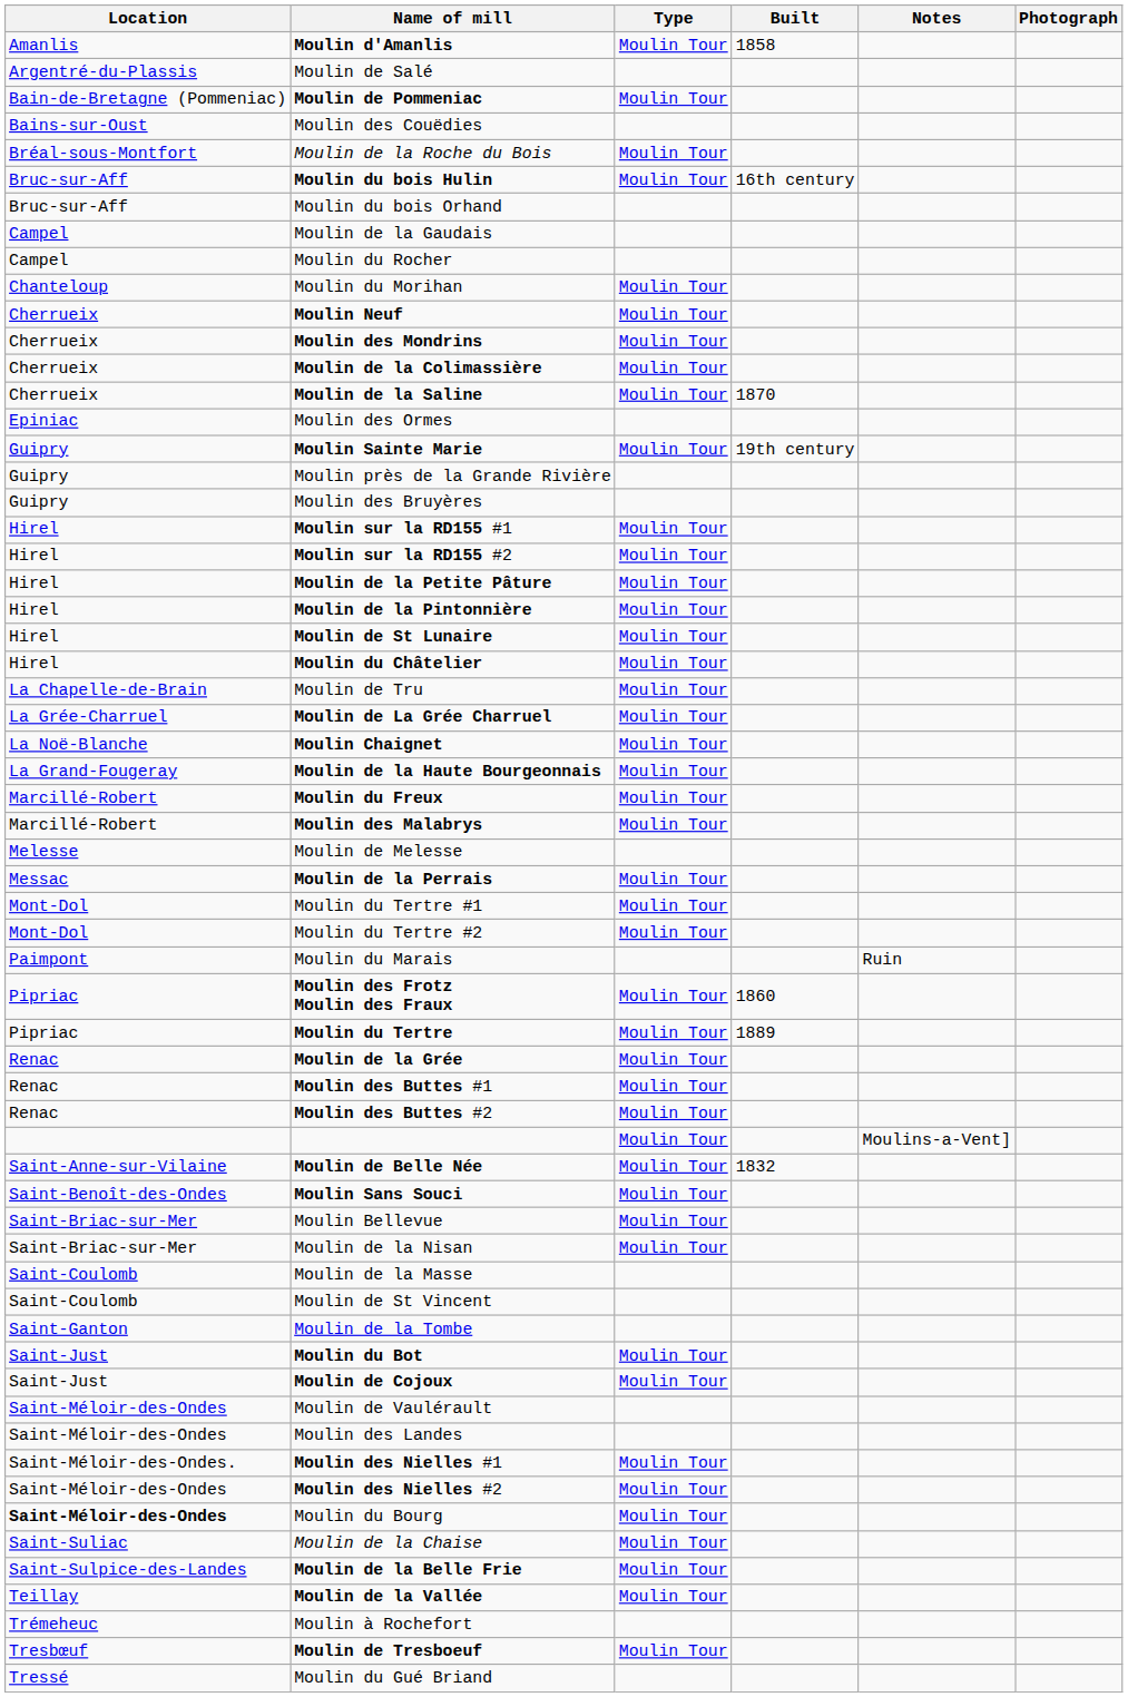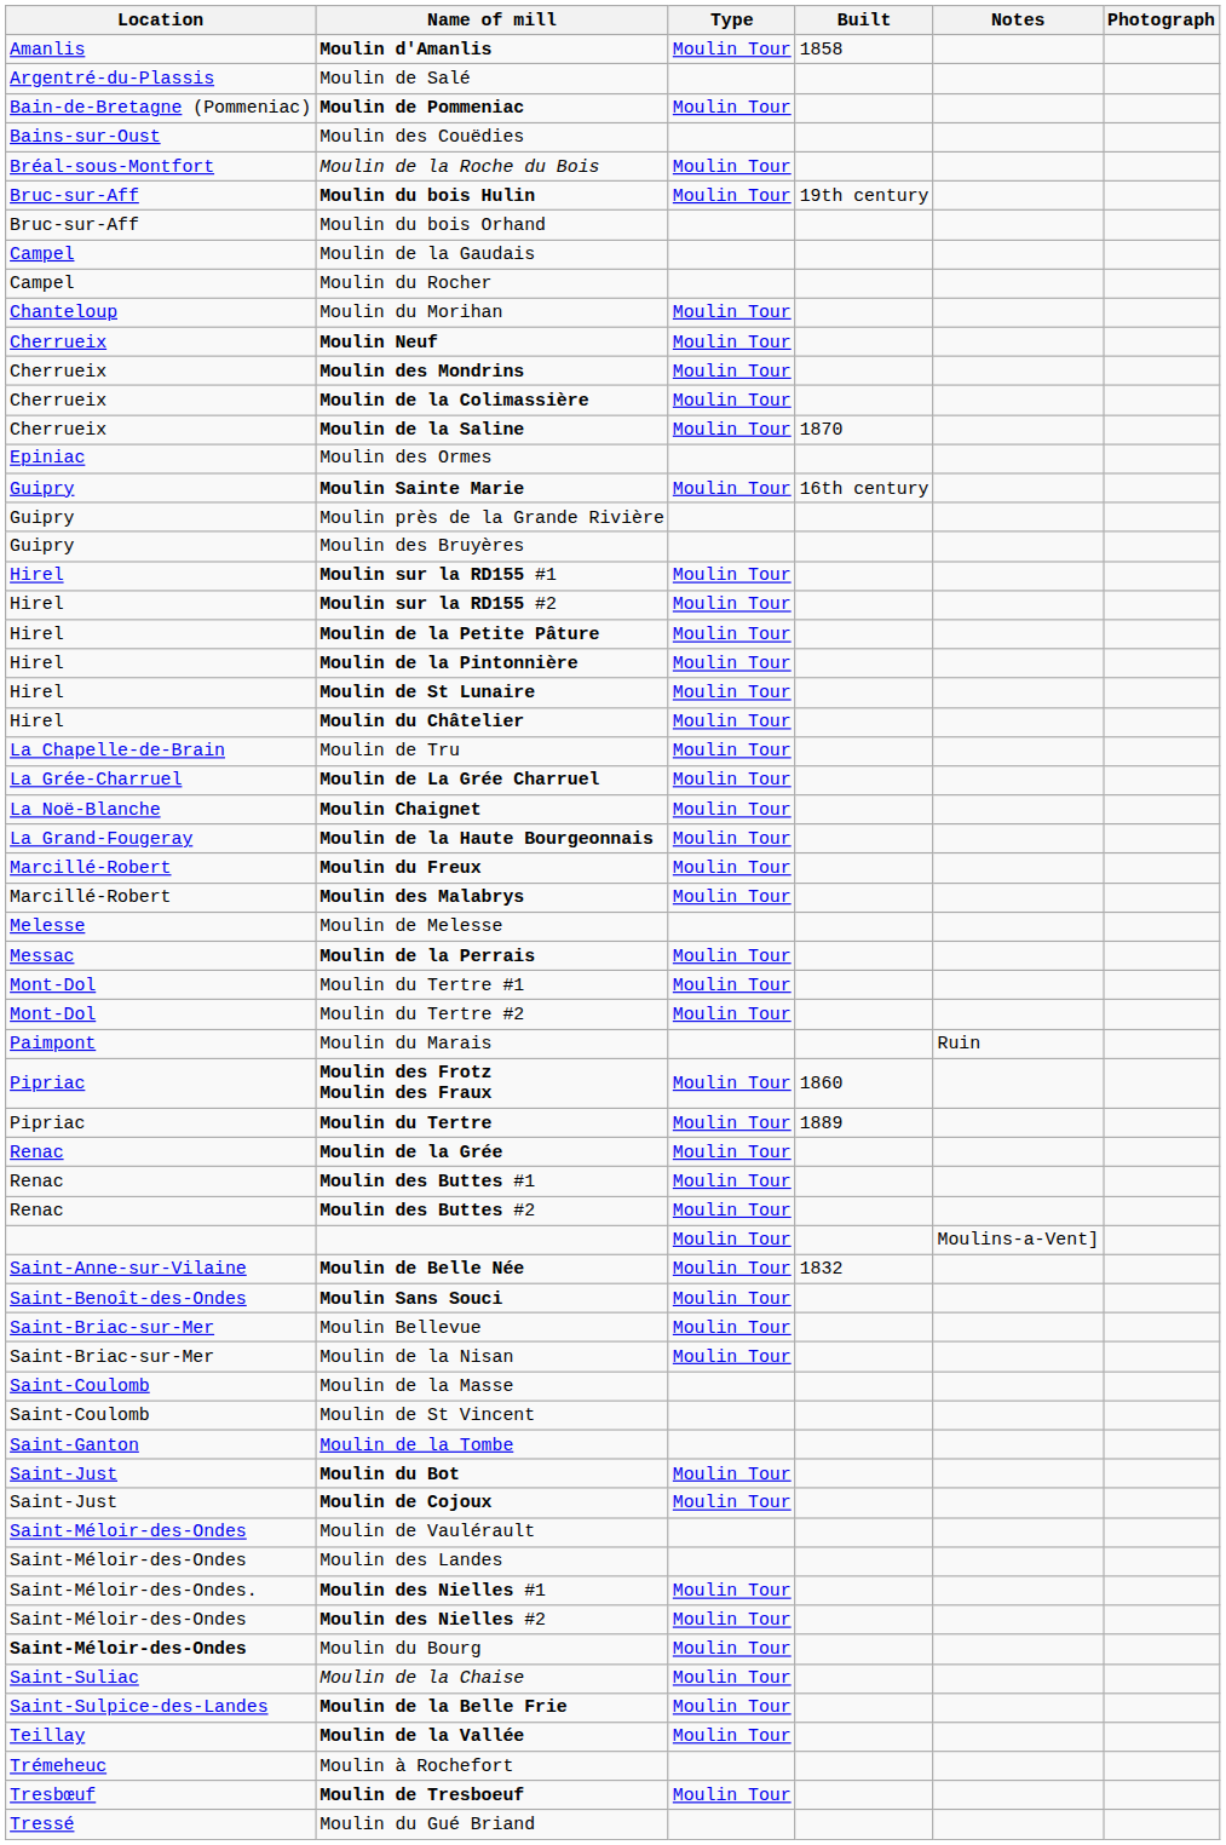 <table class="wikitable">
 <tr>
 <th>Location</th>
 <th>Name of mill</th>
 <th>Type</th>
 <th>Built</th>
 <th>Notes</th>
 <th>Photograph</th>
 </tr>
 <tr>
 <td><a href='#'>Amanlis</a></td>
 <td><strong>Moulin d'Amanlis</strong></td>
 <td><a href='#'>Moulin Tour</a></td>
 <td>1858</td>
 <td> </td>
 <td></td>
 </tr>
 <tr>
 <td><a href='#'>Argentré-du-Plassis</a></td>
 <td>Moulin de Salé</td>
 <td></td>
 <td></td>
 <td></td>
 <td></td>
 </tr>
 <tr>
 <td><a href='#'>Bain-de-Bretagne</a> (Pommeniac)</td>
 <td><strong>Moulin de Pommeniac</strong></td>
 <td><a href='#'>Moulin Tour</a></td>
 <td></td>
 <td> </td>
 <td></td>
 </tr>
 <tr>
 <td><a href='#'>Bains-sur-Oust</a></td>
 <td>Moulin des Couëdies</td>
 <td></td>
 <td></td>
 <td></td>
 <td></td>
 </tr>
 <tr>
 <td><a href='#'>Bréal-sous-Montfort</a></td>
 <td><em>Moulin de la Roche du Bois</em></td>
 <td><a href='#'>Moulin Tour</a></td>
 <td></td>
 <td> </td>
 <td></td>
 </tr>
 <tr>
 <td><a href='#'>Bruc-sur-Aff</a></td>
 <td><strong>Moulin du bois Hulin</strong></td>
 <td><a href='#'>Moulin Tour</a></td>
-<td>16th century</td>
+<td>19th century</td>
 <td> </td>
 <td></td>
 </tr>
 <tr>
 <td>Bruc-sur-Aff</td>
 <td>Moulin du bois Orhand</td>
 <td></td>
 <td></td>
 <td></td>
 <td></td>
 </tr>
 <tr>
 <td><a href='#'>Campel</a></td>
 <td>Moulin de la Gaudais</td>
 <td></td>
 <td></td>
 <td></td>
 <td></td>
 </tr>
 <tr>
 <td>Campel</td>
 <td>Moulin du Rocher</td>
 <td></td>
 <td></td>
 <td></td>
 <td></td>
 </tr>
 <tr>
 <td><a href='#'>Chanteloup</a></td>
 <td>Moulin du Morihan</td>
 <td><a href='#'>Moulin Tour</a></td>
 <td></td>
 <td> </td>
 <td></td>
 </tr>
 <tr>
 <td><a href='#'>Cherrueix</a></td>
 <td><strong>Moulin Neuf</strong></td>
 <td><a href='#'>Moulin Tour</a></td>
 <td></td>
 <td> </td>
 <td></td>
 </tr>
 <tr>
 <td>Cherrueix</td>
 <td><strong>Moulin des Mondrins</strong></td>
 <td><a href='#'>Moulin Tour</a></td>
 <td></td>
 <td> </td>
 <td></td>
 </tr>
 <tr>
 <td>Cherrueix</td>
 <td><strong>Moulin de la Colimassière</strong></td>
 <td><a href='#'>Moulin Tour</a></td>
 <td></td>
 <td> </td>
 <td></td>
 </tr>
 <tr>
 <td>Cherrueix</td>
 <td><strong>Moulin de la Saline</strong></td>
 <td><a href='#'>Moulin Tour</a></td>
 <td>1870</td>
 <td> </td>
 <td></td>
 </tr>
 <tr>
 <td><a href='#'>Epiniac</a></td>
 <td>Moulin des Ormes</td>
 <td></td>
 <td></td>
 <td></td>
 <td></td>
 </tr>
 <tr>
 <td><a href='#'>Guipry</a></td>
 <td><strong>Moulin Sainte Marie</strong></td>
 <td><a href='#'>Moulin Tour</a></td>
-<td>19th century</td>
+<td>16th century</td>
 <td> </td>
 <td></td>
 </tr>
 <tr>
 <td>Guipry</td>
 <td>Moulin près de la Grande Rivière</td>
 <td></td>
 <td></td>
 <td></td>
 <td></td>
 </tr>
 <tr>
 <td>Guipry</td>
 <td>Moulin des Bruyères</td>
 <td></td>
 <td></td>
 <td></td>
 <td></td>
 </tr>
 <tr>
 <td><a href='#'>Hirel</a></td>
 <td><strong>Moulin sur la RD155</strong> #1</td>
 <td><a href='#'>Moulin Tour</a></td>
 <td></td>
 <td> </td>
 <td></td>
 </tr>
 <tr>
 <td>Hirel</td>
 <td><strong>Moulin sur la RD155</strong> #2</td>
 <td><a href='#'>Moulin Tour</a></td>
 <td></td>
 <td> </td>
 <td></td>
 </tr>
 <tr>
 <td>Hirel</td>
 <td><strong>Moulin de la Petite Pâture</strong></td>
 <td><a href='#'>Moulin Tour</a></td>
 <td></td>
 <td> </td>
 <td></td>
 </tr>
 <tr>
 <td>Hirel</td>
 <td><strong>Moulin de la Pintonnière</strong></td>
 <td><a href='#'>Moulin Tour</a></td>
 <td></td>
 <td> </td>
 <td></td>
 </tr>
 <tr>
 <td>Hirel</td>
 <td><strong>Moulin de St Lunaire</strong></td>
 <td><a href='#'>Moulin Tour</a></td>
 <td></td>
 <td> </td>
 <td></td>
 </tr>
 <tr>
 <td>Hirel</td>
 <td><strong>Moulin du Châtelier</strong></td>
 <td><a href='#'>Moulin Tour</a></td>
 <td></td>
 <td> </td>
 <td></td>
 </tr>
 <tr>
 <td><a href='#'>La Chapelle-de-Brain</a></td>
 <td>Moulin de Tru</td>
 <td><a href='#'>Moulin Tour</a></td>
 <td></td>
 <td> </td>
 <td></td>
 </tr>
 <tr>
 <td><a href='#'>La Grée-Charruel</a></td>
 <td><strong>Moulin de La Grée Charruel</strong></td>
 <td><a href='#'>Moulin Tour</a></td>
 <td></td>
 <td> </td>
 <td></td>
 </tr>
 <tr>
 <td><a href='#'>La Noë-Blanche</a></td>
 <td><strong>Moulin Chaignet</strong></td>
 <td><a href='#'>Moulin Tour</a></td>
 <td></td>
 <td> </td>
 <td></td>
 </tr>
 <tr>
 <td><a href='#'>La Grand-Fougeray</a></td>
 <td><strong>Moulin de la Haute Bourgeonnais</strong></td>
 <td><a href='#'>Moulin Tour</a></td>
 <td></td>
 <td> </td>
 <td></td>
 </tr>
 <tr>
 <td><a href='#'>Marcillé-Robert</a></td>
 <td><strong>Moulin du Freux</strong></td>
 <td><a href='#'>Moulin Tour</a></td>
 <td></td>
 <td> </td>
 <td></td>
 </tr>
 <tr>
 <td>Marcillé-Robert</td>
 <td><strong>Moulin des Malabrys</strong></td>
 <td><a href='#'>Moulin Tour</a></td>
 <td></td>
 <td> </td>
 <td></td>
 </tr>
 <tr>
 <td><a href='#'>Melesse</a></td>
 <td>Moulin de Melesse</td>
 <td></td>
 <td></td>
 <td></td>
 <td></td>
 </tr>
 <tr>
 <td><a href='#'>Messac</a></td>
 <td><strong>Moulin de la Perrais</strong></td>
 <td><a href='#'>Moulin Tour</a></td>
 <td></td>
 <td> </td>
 <td></td>
 </tr>
 <tr>
 <td><a href='#'>Mont-Dol</a></td>
 <td>Moulin du Tertre #1</td>
 <td><a href='#'>Moulin Tour</a></td>
 <td></td>
 <td> </td>
 <td></td>
 </tr>
 <tr>
 <td><a href='#'>Mont-Dol</a></td>
 <td>Moulin du Tertre #2</td>
 <td><a href='#'>Moulin Tour</a></td>
 <td></td>
 <td> </td>
 <td></td>
 </tr>
 <tr>
 <td><a href='#'>Paimpont</a></td>
 <td>Moulin du Marais</td>
 <td></td>
 <td></td>
 <td>Ruin</td>
 <td></td>
 </tr>
 <tr>
 <td><a href='#'>Pipriac</a></td>
 <td><strong>Moulin des Frotz<br>Moulin des Fraux</strong></td>
 <td><a href='#'>Moulin Tour</a></td>
 <td>1860</td>
 <td> </td>
 <td></td>
 </tr>
 <tr>
 <td>Pipriac</td>
 <td><strong>Moulin du Tertre</strong></td>
 <td><a href='#'>Moulin Tour</a></td>
 <td>1889</td>
 <td> </td>
 <td></td>
 </tr>
 <tr>
 <td><a href='#'>Renac</a></td>
 <td><strong>Moulin de la Grée</strong></td>
 <td><a href='#'>Moulin Tour</a></td>
 <td></td>
 <td> </td>
 <td></td>
 </tr>
 <tr>
 <td>Renac</td>
 <td><strong>Moulin des Buttes</strong> #1</td>
 <td><a href='#'>Moulin Tour</a></td>
 <td></td>
 <td> </td>
 <td></td>
 </tr>
 <tr>
 <td>Renac</td>
 <td><strong>Moulin des Buttes</strong> #2</td>
 <td><a href='#'>Moulin Tour</a></td>
 <td></td>
 <td> </td>
 <td></td>
 </tr>
 <tr>
 <td></td>
 <td></td>
 <td><a href='#'>Moulin Tour</a></td>
 <td></td>
 <td>Moulins-a-Vent] </td>
 <td></td>
 </tr>
 <tr>
 <td><a href='#'>Saint-Anne-sur-Vilaine</a></td>
 <td><strong>Moulin de Belle Née</strong></td>
 <td><a href='#'>Moulin Tour</a></td>
 <td>1832</td>
 <td> </td>
 <td></td>
 </tr>
 <tr>
 <td><a href='#'>Saint-Benoît-des-Ondes</a></td>
 <td><strong>Moulin Sans Souci</strong></td>
 <td><a href='#'>Moulin Tour</a></td>
 <td></td>
 <td> </td>
 <td></td>
 </tr>
 <tr>
 <td><a href='#'>Saint-Briac-sur-Mer</a></td>
 <td>Moulin Bellevue</td>
 <td><a href='#'>Moulin Tour</a></td>
 <td></td>
 <td> </td>
 <td></td>
 </tr>
 <tr>
 <td>Saint-Briac-sur-Mer</td>
 <td>Moulin de la Nisan</td>
 <td><a href='#'>Moulin Tour</a></td>
 <td></td>
 <td> </td>
 <td></td>
 </tr>
 <tr>
 <td><a href='#'>Saint-Coulomb</a></td>
 <td>Moulin de la Masse</td>
 <td></td>
 <td></td>
 <td></td>
 <td></td>
 </tr>
 <tr>
 <td>Saint-Coulomb</td>
 <td>Moulin de St Vincent</td>
 <td></td>
 <td></td>
 <td></td>
 <td></td>
 </tr>
 <tr>
 <td><a href='#'>Saint-Ganton</a></td>
 <td><a href='#'>Moulin de la Tombe</a></td>
 <td></td>
 <td></td>
 <td></td>
 <td></td>
 </tr>
 <tr>
 <td><a href='#'>Saint-Just</a></td>
 <td><strong>Moulin du Bot</strong></td>
 <td><a href='#'>Moulin Tour</a></td>
 <td></td>
 <td> </td>
 <td></td>
 </tr>
 <tr>
 <td>Saint-Just</td>
 <td><strong>Moulin de Cojoux</strong></td>
 <td><a href='#'>Moulin Tour</a></td>
 <td></td>
 <td> </td>
 <td></td>
 </tr>
 <tr>
 <td><a href='#'>Saint-Méloir-des-Ondes</a></td>
 <td>Moulin de Vaulérault</td>
 <td></td>
 <td></td>
 <td></td>
 <td></td>
 </tr>
 <tr>
 <td>Saint-Méloir-des-Ondes</td>
 <td>Moulin des Landes</td>
 <td></td>
 <td></td>
 <td></td>
 <td></td>
 </tr>
 <tr>
 <td>Saint-Méloir-des-Ondes.</td>
 <td><strong>Moulin des Nielles</strong> #1</td>
 <td><a href='#'>Moulin Tour</a></td>
 <td></td>
 <td> </td>
 <td></td>
 </tr>
 <tr>
 <td>Saint-Méloir-des-Ondes</td>
 <td><strong>Moulin des Nielles</strong> #2</td>
 <td><a href='#'>Moulin Tour</a></td>
 <td></td>
 <td> </td>
 <td></td>
 </tr>
 <tr>
 <td><strong>Saint-Méloir-des-Ondes</strong></td>
 <td>Moulin du Bourg</td>
 <td><a href='#'>Moulin Tour</a></td>
 <td></td>
 <td></td>
 <td></td>
 </tr>
 <tr>
 <td><a href='#'>Saint-Suliac</a></td>
 <td><em>Moulin de la Chaise</em></td>
 <td><a href='#'>Moulin Tour</a></td>
 <td></td>
 <td></td>
 <td></td>
 </tr>
 <tr>
 <td><a href='#'>Saint-Sulpice-des-Landes</a></td>
 <td><strong>Moulin de la Belle Frie</strong></td>
 <td><a href='#'>Moulin Tour</a></td>
 <td></td>
 <td> </td>
 <td></td>
 </tr>
 <tr>
 <td><a href='#'>Teillay</a></td>
 <td><strong>Moulin de la Vallée</strong></td>
 <td><a href='#'>Moulin Tour</a></td>
 <td></td>
 <td> </td>
 <td></td>
 </tr>
 <tr>
 <td><a href='#'>Trémeheuc</a></td>
 <td>Moulin à Rochefort</td>
 <td></td>
 <td></td>
 <td></td>
 <td></td>
 </tr>
 <tr>
 <td><a href='#'>Tresbœuf</a></td>
 <td><strong>Moulin de Tresboeuf</strong></td>
 <td><a href='#'>Moulin Tour</a></td>
 <td></td>
 <td> </td>
 <td></td>
 </tr>
 <tr>
 <td><a href='#'>Tressé</a></td>
 <td>Moulin du Gué Briand</td>
 <td></td>
 <td></td>
 <td></td>
 <td></td>
 </tr>
 </table>
